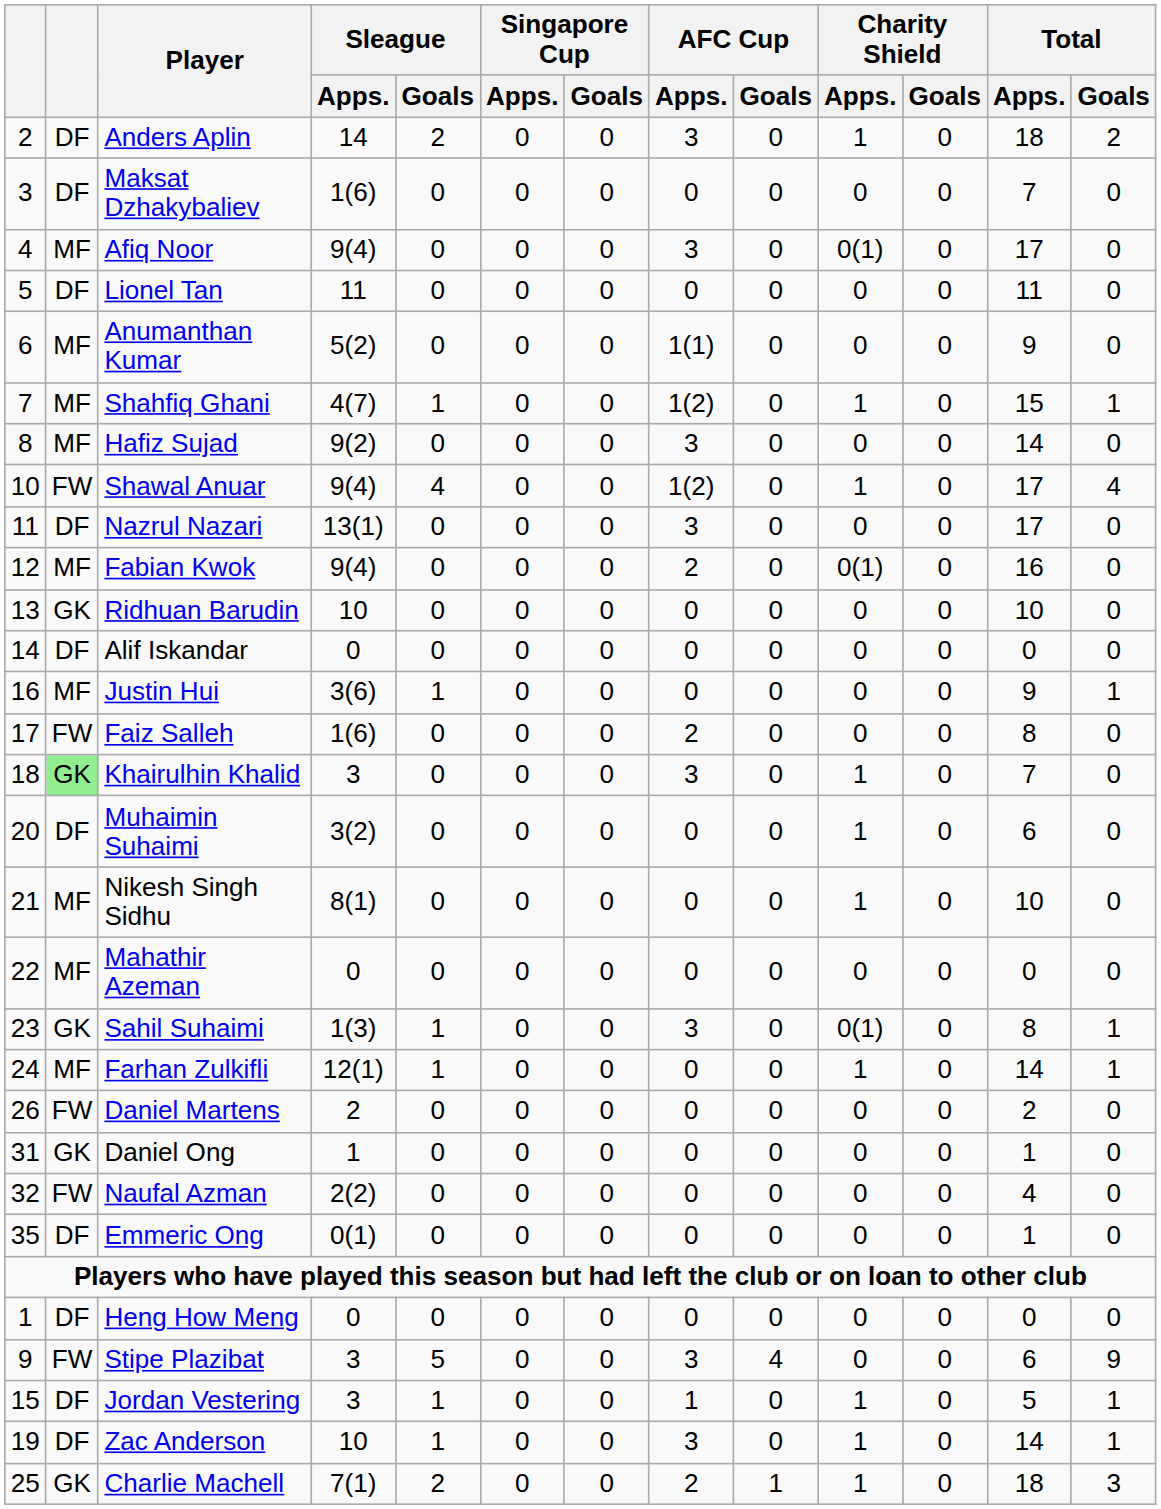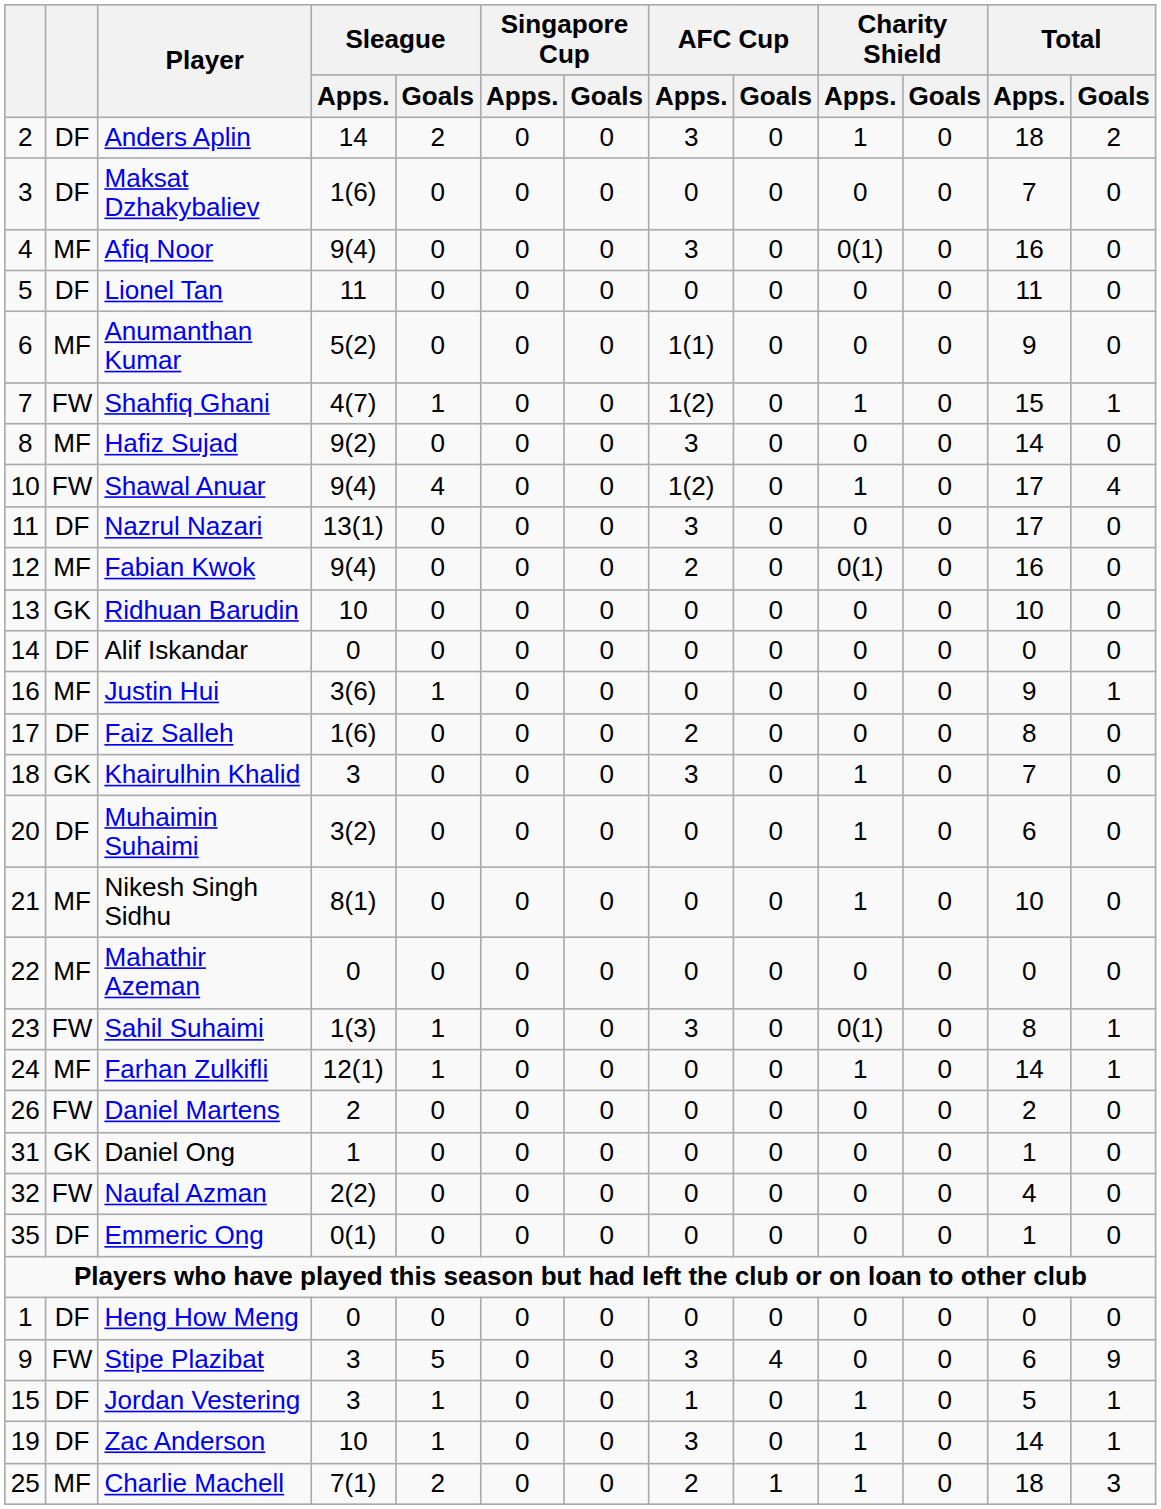 <table class="wikitable" style="text-align:center; font-size:100%; width:80%;">
 <tr>
 <th rowspan=2></th>
 <th rowspan=2></th>
 <th rowspan=2 width="200">Player</th>
 <th colspan=2 width="105">Sleague</th>
 <th colspan=2 width="105">Singapore Cup</th>
 <th colspan=2 width="105">AFC Cup</th>
 <th colspan=2 width="105">Charity Shield</th>
 <th colspan=2 width="130">Total</th>
 </tr>
 <tr>
 <th>Apps.</th>
 <th>Goals</th>
 <th>Apps.</th>
 <th>Goals</th>
 <th>Apps.</th>
 <th>Goals</th>
 <th>Apps.</th>
 <th>Goals</th>
 <th>Apps.</th>
 <th>Goals</th>
 </tr>
 <tr>
 <td>2</td>
 <td>DF</td>
 <td align="left"> <a href='#'>Anders Aplin</a></td>
 <td>14</td>
 <td>2</td>
 <td>0</td>
 <td>0</td>
 <td>3</td>
 <td>0</td>
 <td>1</td>
 <td>0</td>
 <td>18</td>
 <td>2</td>
 </tr>
 <tr>
 <td>3</td>
 <td>DF</td>
 <td align="left"> <a href='#'>Maksat Dzhakybaliev</a></td>
 <td>1(6)</td>
 <td>0</td>
 <td>0</td>
 <td>0</td>
 <td>0</td>
 <td>0</td>
 <td>0</td>
 <td>0</td>
 <td>7</td>
 <td>0</td>
 </tr>
 <tr>
 <td>4</td>
 <td>MF</td>
 <td align="left"> <a href='#'>Afiq Noor</a></td>
 <td>9(4)</td>
 <td>0</td>
 <td>0</td>
 <td>0</td>
 <td>3</td>
 <td>0</td>
 <td>0(1)</td>
 <td>0</td>
-<td>17</td>
+<td>16</td>
 <td>0</td>
 </tr>
 <tr>
 <td>5</td>
 <td>DF</td>
 <td align="left"> <a href='#'>Lionel Tan</a></td>
 <td>11</td>
 <td>0</td>
 <td>0</td>
 <td>0</td>
 <td>0</td>
 <td>0</td>
 <td>0</td>
 <td>0</td>
 <td>11</td>
 <td>0</td>
 </tr>
 <tr>
 <td>6</td>
 <td>MF</td>
 <td align="left"> <a href='#'>Anumanthan Kumar</a></td>
 <td>5(2)</td>
 <td>0</td>
 <td>0</td>
 <td>0</td>
 <td>1(1)</td>
 <td>0</td>
 <td>0</td>
 <td>0</td>
 <td>9</td>
 <td>0</td>
 </tr>
 <tr>
 <td>7</td>
-<td>MF</td>
+<td>FW</td>
 <td align="left"> <a href='#'>Shahfiq Ghani</a></td>
 <td>4(7)</td>
 <td>1</td>
 <td>0</td>
 <td>0</td>
 <td>1(2)</td>
 <td>0</td>
 <td>1</td>
 <td>0</td>
 <td>15</td>
 <td>1</td>
 </tr>
 <tr>
 <td>8</td>
 <td>MF</td>
 <td align="left"> <a href='#'>Hafiz Sujad</a></td>
 <td>9(2)</td>
 <td>0</td>
 <td>0</td>
 <td>0</td>
 <td>3</td>
 <td>0</td>
 <td>0</td>
 <td>0</td>
 <td>14</td>
 <td>0</td>
 </tr>
 <tr>
 <td>10</td>
 <td>FW</td>
 <td align="left"> <a href='#'>Shawal Anuar</a></td>
 <td>9(4)</td>
 <td>4</td>
 <td>0</td>
 <td>0</td>
 <td>1(2)</td>
 <td>0</td>
 <td>1</td>
 <td>0</td>
 <td>17</td>
 <td>4</td>
 </tr>
 <tr>
 <td>11</td>
 <td>DF</td>
 <td align="left"> <a href='#'>Nazrul Nazari</a></td>
 <td>13(1)</td>
 <td>0</td>
 <td>0</td>
 <td>0</td>
 <td>3</td>
 <td>0</td>
 <td>0</td>
 <td>0</td>
 <td>17</td>
 <td>0</td>
 </tr>
 <tr>
 <td>12</td>
 <td>MF</td>
 <td align="left"> <a href='#'>Fabian Kwok</a></td>
 <td>9(4)</td>
 <td>0</td>
 <td>0</td>
 <td>0</td>
 <td>2</td>
 <td>0</td>
 <td>0(1)</td>
 <td>0</td>
 <td>16</td>
 <td>0</td>
 </tr>
 <tr>
 <td>13</td>
 <td>GK</td>
 <td align="left"> <a href='#'>Ridhuan Barudin</a></td>
 <td>10</td>
 <td>0</td>
 <td>0</td>
 <td>0</td>
 <td>0</td>
 <td>0</td>
 <td>0</td>
 <td>0</td>
 <td>10</td>
 <td>0</td>
 </tr>
 <tr>
 <td>14</td>
 <td>DF</td>
 <td align="left"> Alif Iskandar</td>
 <td>0</td>
 <td>0</td>
 <td>0</td>
 <td>0</td>
 <td>0</td>
 <td>0</td>
 <td>0</td>
 <td>0</td>
 <td>0</td>
 <td>0</td>
 </tr>
 <tr>
 <td>16</td>
 <td>MF</td>
 <td align="left"> <a href='#'>Justin Hui</a></td>
 <td>3(6)</td>
 <td>1</td>
 <td>0</td>
 <td>0</td>
 <td>0</td>
 <td>0</td>
 <td>0</td>
 <td>0</td>
 <td>9</td>
 <td>1</td>
 </tr>
 <tr>
 <td>17</td>
-<td>FW</td>
+<td>DF</td>
 <td align="left"> <a href='#'>Faiz Salleh</a></td>
 <td>1(6)</td>
 <td>0</td>
 <td>0</td>
 <td>0</td>
 <td>2</td>
 <td>0</td>
 <td>0</td>
 <td>0</td>
 <td>8</td>
 <td>0</td>
 </tr>
 <tr>
 <td>18</td>
-<td style="background: lightgreen;">GK</td>
+<td>GK</td>
 <td align="left"> <a href='#'>Khairulhin Khalid</a></td>
 <td>3</td>
 <td>0</td>
 <td>0</td>
 <td>0</td>
 <td>3</td>
 <td>0</td>
 <td>1</td>
 <td>0</td>
 <td>7</td>
 <td>0</td>
 </tr>
 <tr>
 <td>20</td>
 <td>DF</td>
 <td align="left"> <a href='#'>Muhaimin Suhaimi</a></td>
 <td>3(2)</td>
 <td>0</td>
 <td>0</td>
 <td>0</td>
 <td>0</td>
 <td>0</td>
 <td>1</td>
 <td>0</td>
 <td>6</td>
 <td>0</td>
 </tr>
 <tr>
 <td>21</td>
 <td>MF</td>
 <td align="left"> Nikesh Singh Sidhu</td>
 <td>8(1)</td>
 <td>0</td>
 <td>0</td>
 <td>0</td>
 <td>0</td>
 <td>0</td>
 <td>1</td>
 <td>0</td>
 <td>10</td>
 <td>0</td>
 </tr>
 <tr>
 <td>22</td>
 <td>MF</td>
 <td align="left"> <a href='#'>Mahathir Azeman</a></td>
 <td>0</td>
 <td>0</td>
 <td>0</td>
 <td>0</td>
 <td>0</td>
 <td>0</td>
 <td>0</td>
 <td>0</td>
 <td>0</td>
 <td>0</td>
 </tr>
 <tr>
 <td>23</td>
-<td>GK</td>
+<td>FW</td>
 <td align="left"> <a href='#'>Sahil Suhaimi</a></td>
 <td>1(3)</td>
 <td>1</td>
 <td>0</td>
 <td>0</td>
 <td>3</td>
 <td>0</td>
 <td>0(1)</td>
 <td>0</td>
 <td>8</td>
 <td>1</td>
 </tr>
 <tr>
 <td>24</td>
 <td>MF</td>
 <td align="left"> <a href='#'>Farhan Zulkifli</a></td>
 <td>12(1)</td>
 <td>1</td>
 <td>0</td>
 <td>0</td>
 <td>0</td>
 <td>0</td>
 <td>1</td>
 <td>0</td>
 <td>14</td>
 <td>1</td>
 </tr>
 <tr>
 <td>26</td>
 <td>FW</td>
 <td align="left"> <a href='#'>Daniel Martens</a></td>
 <td>2</td>
 <td>0</td>
 <td>0</td>
 <td>0</td>
 <td>0</td>
 <td>0</td>
 <td>0</td>
 <td>0</td>
 <td>2</td>
 <td>0</td>
 </tr>
 <tr>
 <td>31</td>
 <td>GK</td>
 <td align="left"> Daniel Ong</td>
 <td>1</td>
 <td>0</td>
 <td>0</td>
 <td>0</td>
 <td>0</td>
 <td>0</td>
 <td>0</td>
 <td>0</td>
 <td>1</td>
 <td>0</td>
 </tr>
 <tr>
 <td>32</td>
 <td>FW</td>
 <td align="left"> <a href='#'>Naufal Azman</a></td>
 <td>2(2)</td>
 <td>0</td>
 <td>0</td>
 <td>0</td>
 <td>0</td>
 <td>0</td>
 <td>0</td>
 <td>0</td>
 <td>4</td>
 <td>0</td>
 </tr>
 <tr>
 <td>35</td>
 <td>DF</td>
 <td align="left"> <a href='#'>Emmeric Ong</a></td>
 <td>0(1)</td>
 <td>0</td>
 <td>0</td>
 <td>0</td>
 <td>0</td>
 <td>0</td>
 <td>0</td>
 <td>0</td>
 <td>1</td>
 <td>0</td>
 </tr>
 <tr>
 <td colspan="17"><strong>Players who have played this season but had left the club or on loan to other club</strong></td>
 </tr>
 <tr>
 <td>1</td>
 <td>DF</td>
 <td align="left"> <a href='#'>Heng How Meng</a></td>
 <td>0</td>
 <td>0</td>
 <td>0</td>
 <td>0</td>
 <td>0</td>
 <td>0</td>
 <td>0</td>
 <td>0</td>
 <td>0</td>
 <td>0</td>
 </tr>
 <tr>
 <td>9</td>
 <td>FW</td>
 <td align="left"> <a href='#'>Stipe Plazibat</a></td>
 <td>3</td>
 <td>5</td>
 <td>0</td>
 <td>0</td>
 <td>3</td>
 <td>4</td>
 <td>0</td>
 <td>0</td>
 <td>6</td>
 <td>9</td>
 </tr>
 <tr>
 <td>15</td>
 <td>DF</td>
 <td align="left"> <a href='#'>Jordan Vestering</a></td>
 <td>3</td>
 <td>1</td>
 <td>0</td>
 <td>0</td>
 <td>1</td>
 <td>0</td>
 <td>1</td>
 <td>0</td>
 <td>5</td>
 <td>1</td>
 </tr>
 <tr>
 <td>19</td>
 <td>DF</td>
 <td align="left"> <a href='#'>Zac Anderson</a></td>
 <td>10</td>
 <td>1</td>
 <td>0</td>
 <td>0</td>
 <td>3</td>
 <td>0</td>
 <td>1</td>
 <td>0</td>
 <td>14</td>
 <td>1</td>
 </tr>
 <tr>
 <td>25</td>
-<td>GK</td>
+<td>MF</td>
 <td align="left"> <a href='#'>Charlie Machell</a></td>
 <td>7(1)</td>
 <td>2</td>
 <td>0</td>
 <td>0</td>
 <td>2</td>
 <td>1</td>
 <td>1</td>
 <td>0</td>
 <td>18</td>
 <td>3</td>
 </tr>
 <tr>
 </tr>
 </table>
